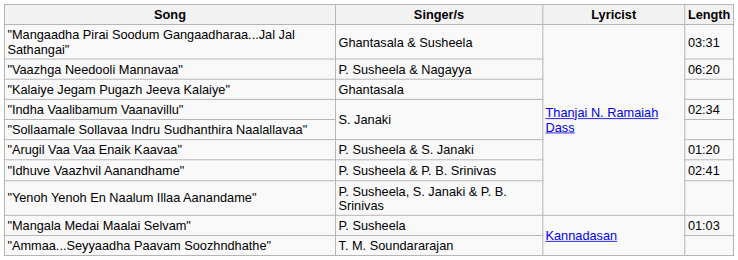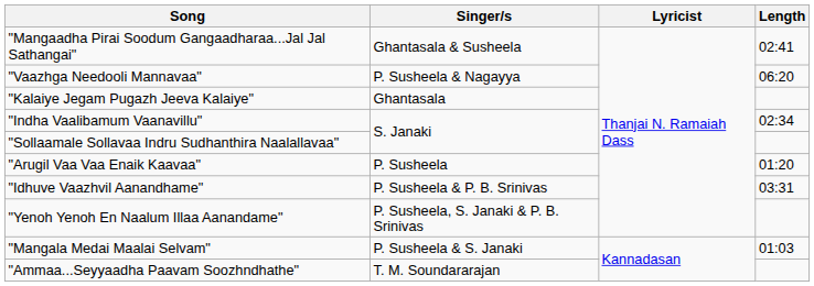 <table class="wikitable" style="font-size:95%;">
 <tr>
 <th>Song</th>
 <th>Singer/s</th>
 <th>Lyricist</th>
 <th>Length</th>
 </tr>
 <tr>
 <td>"Mangaadha Pirai Soodum Gangaadharaa...Jal Jal Sathangai"</td>
 <td>Ghantasala & Susheela</td>
 <td rowspan=8><a href='#'>Thanjai N. Ramaiah Dass</a></td>
-<td>03:31</td>
+<td>02:41</td>
 </tr>
 <tr>
 <td>"Vaazhga Needooli Mannavaa"</td>
 <td>P. Susheela & Nagayya</td>
 <td>06:20</td>
 </tr>
 <tr>
 <td>"Kalaiye Jegam Pugazh Jeeva Kalaiye"</td>
 <td>Ghantasala</td>
 <td></td>
 </tr>
 <tr>
 <td>"Indha Vaalibamum Vaanavillu"</td>
 <td rowspan=2>S. Janaki</td>
 <td>02:34</td>
 </tr>
 <tr>
 <td>"Sollaamale Sollavaa Indru Sudhanthira Naalallavaa"</td>
 <td></td>
 </tr>
 <tr>
 <td>"Arugil Vaa Vaa Enaik Kaavaa"</td>
-<td>P. Susheela & S. Janaki</td>
+<td>P. Susheela</td>
 <td>01:20</td>
 </tr>
 <tr>
 <td>"Idhuve Vaazhvil Aanandhame"</td>
 <td>P. Susheela & P. B. Srinivas</td>
-<td>02:41</td>
+<td>03:31</td>
 </tr>
 <tr>
 <td>"Yenoh Yenoh En Naalum Illaa Aanandame"</td>
 <td>P. Susheela, S. Janaki & P. B. Srinivas</td>
 <td></td>
 </tr>
 <tr>
 <td>"Mangala Medai Maalai Selvam"</td>
-<td>P. Susheela</td>
+<td>P. Susheela & S. Janaki</td>
 <td rowspan=2><a href='#'>Kannadasan</a></td>
 <td>01:03</td>
 </tr>
 <tr>
 <td>"Ammaa...Seyyaadha Paavam Soozhndhathe"</td>
 <td>T. M. Soundararajan</td>
 <td></td>
 </tr>
 </table>
